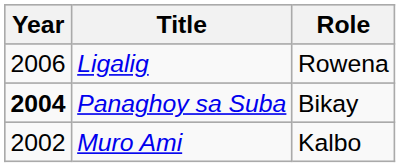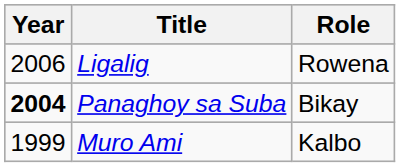 <table class="wikitable" style="font-size: 95%;">
 <tr>
 <th>Year</th>
 <th>Title</th>
 <th>Role</th>
 </tr>
 <tr>
 <td>2006</td>
 <td><em><a href='#'>Ligalig</a></em></td>
 <td>Rowena</td>
 </tr>
 <tr>
 <td><strong>2004</strong></td>
 <td><em><a href='#'>Panaghoy sa Suba</a></em></td>
 <td>Bikay</td>
 </tr>
 <tr>
-<td>2002</td>
+<td>1999</td>
 <td><em><a href='#'>Muro Ami</a></em></td>
 <td>Kalbo</td>
 </tr>
 </table>
